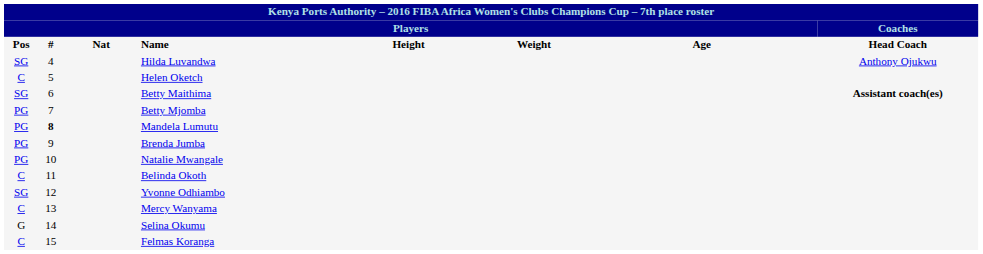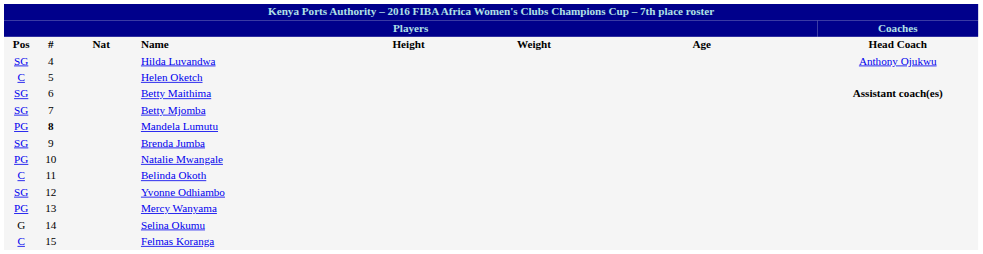 <table border=0 cellpadding=2 cellspacing=0  |- bgcolor=#f5f5f5 style="text-align:center; font-size:85%;" width=75%>
 <tr>
 <td colspan="8" style="background: #00008b; color: #b0e0e6"><strong>Kenya Ports Authority – 2016 FIBA Africa Women's Clubs Champions Cup – 7th place roster</strong></td>
 </tr>
 <tr>
 <td colspan="7" style="background: #00008b; color: #b0e0e6"><strong>Players</strong></td>
 <td style="background: #00008b; color: #b0e0e6"><strong>Coaches</strong></td>
 </tr>
 <tr style="background=#f5f5f5; color: black">
 <th width=5px>Pos</th>
 <th width=5px>#</th>
 <th width=50px>Nat</th>
 <th width=135px align=left>Name</th>
 <th width=100px>Height</th>
 <th width=70px>Weight</th>
 <th width=160px>Age</th>
 <th width=110px>Head Coach</th>
 </tr>
 <tr>
 <td><a href='#'>SG</a></td>
 <td>4</td>
 <td></td>
 <td align=left><a href='#'>Hilda Luvandwa</a></td>
 <td><span></span></td>
 <td></td>
 <td><span></span></td>
 <td> <a href='#'>Anthony Ojukwu</a></td>
 </tr>
 <tr>
 <td><a href='#'>C</a></td>
 <td>5</td>
 <td></td>
 <td align=left><a href='#'>Helen Oketch</a></td>
 <td><span></span></td>
 <td></td>
 <td><span></span></td>
 </tr>
 <tr>
 <td><a href='#'>SG</a></td>
 <td>6</td>
 <td></td>
 <td align=left><a href='#'>Betty Maithima</a></td>
 <td><span></span></td>
 <td></td>
 <td><span></span></td>
 <td><strong>Assistant coach(es)</strong></td>
 </tr>
 <tr>
-<td><a href='#'>PG</a></td>
+<td><a href='#'>SG</a></td>
 <td>7</td>
 <td></td>
 <td align=left><a href='#'>Betty Mjomba</a></td>
 <td><span></span></td>
 <td></td>
 <td><span></span></td>
 <td></td>
 </tr>
 <tr>
 <td><a href='#'>PG</a></td>
 <td><strong>8</strong></td>
 <td></td>
 <td align=left><a href='#'>Mandela Lumutu</a></td>
 <td><span></span></td>
 <td></td>
 <td><span></span></td>
 <td></td>
 </tr>
 <tr>
-<td><a href='#'>PG</a></td>
+<td><a href='#'>SG</a></td>
 <td>9</td>
 <td></td>
 <td align=left><a href='#'>Brenda Jumba</a></td>
 <td><span></span></td>
 <td></td>
 <td><span></span></td>
 </tr>
 <tr>
 <td><a href='#'>PG</a></td>
 <td>10</td>
 <td></td>
 <td align=left><a href='#'>Natalie Mwangale</a></td>
 <td><span></span></td>
 <td></td>
 <td><span></span></td>
 </tr>
 <tr>
 <td><a href='#'>C</a></td>
 <td>11</td>
 <td></td>
 <td align=left><a href='#'>Belinda Okoth</a></td>
 <td><span></span></td>
 <td></td>
 <td><span></span></td>
 </tr>
 <tr>
 <td><a href='#'>SG</a></td>
 <td>12</td>
 <td></td>
 <td align=left><a href='#'>Yvonne Odhiambo</a></td>
 <td><span></span></td>
 <td></td>
 <td><span></span></td>
 </tr>
 <tr>
-<td><a href='#'>C</a></td>
+<td><a href='#'>PG</a></td>
 <td>13</td>
 <td></td>
 <td align=left><a href='#'>Mercy Wanyama</a></td>
 <td><span></span></td>
 <td></td>
 <td><span></span></td>
 </tr>
 <tr>
 <td>G</td>
 <td>14</td>
 <td></td>
 <td align=left><a href='#'>Selina Okumu</a></td>
 <td><span></span></td>
 <td></td>
 <td><span></span></td>
 </tr>
 <tr>
 <td><a href='#'>C</a></td>
 <td>15</td>
 <td></td>
 <td align=left><a href='#'>Felmas Koranga</a></td>
 <td><span></span></td>
 <td></td>
 <td><span></span></td>
 </tr>
 </table>
